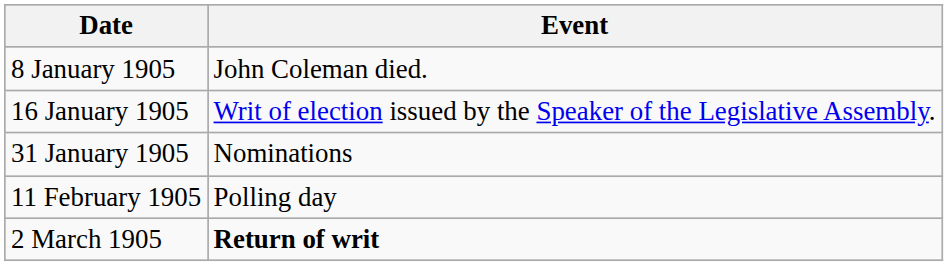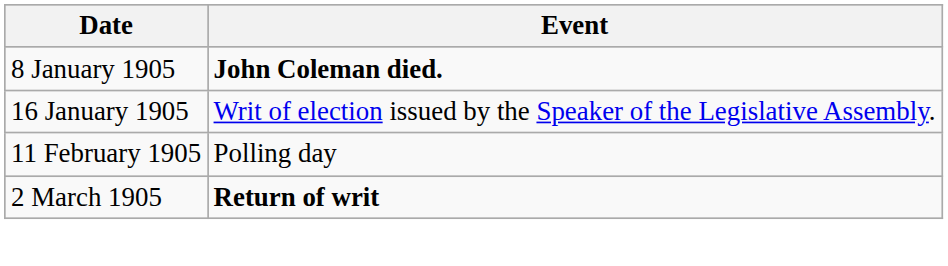 <table class="wikitable">
 <tr>
 <th>Date</th>
 <th>Event</th>
 </tr>
 <tr>
 <td>8 January 1905</td>
-<td>John Coleman died.</td>
+<td><strong>John Coleman died.</strong></td>
 </tr>
 <tr>
 <td>16 January 1905</td>
 <td><a href='#'>Writ of election</a> issued by the <a href='#'>Speaker of the Legislative Assembly</a>.</td>
-</tr>
-<tr>
-<td>31 January 1905</td>
-<td>Nominations</td>
 </tr>
 <tr>
 <td>11 February 1905</td>
 <td>Polling day</td>
 </tr>
 <tr>
 <td>2 March 1905</td>
 <td><strong>Return of writ</strong></td>
 </tr>
 </table>
